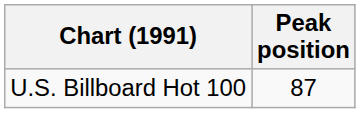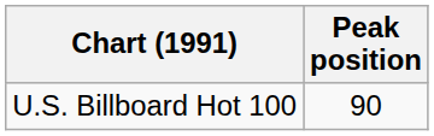 <table class="wikitable sortable">
 <tr>
 <th>Chart (1991)</th>
 <th>Peak<br>position</th>
 </tr>
 <tr>
 <td align="left">U.S. Billboard Hot 100</td>
-<td style="text-align:center;">87</td>
+<td style="text-align:center;">90</td>
 </tr>
 </table>
